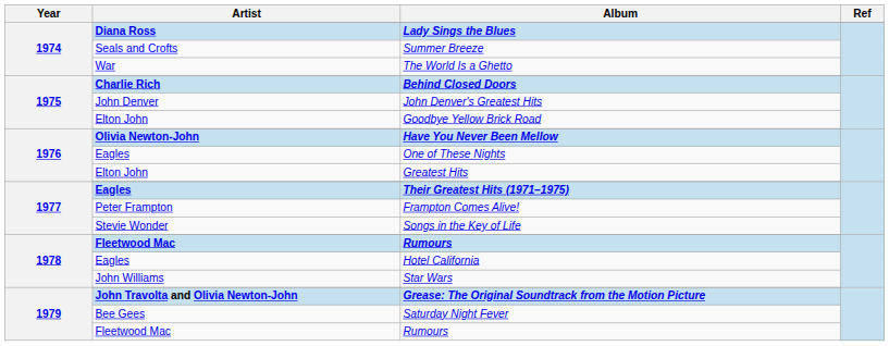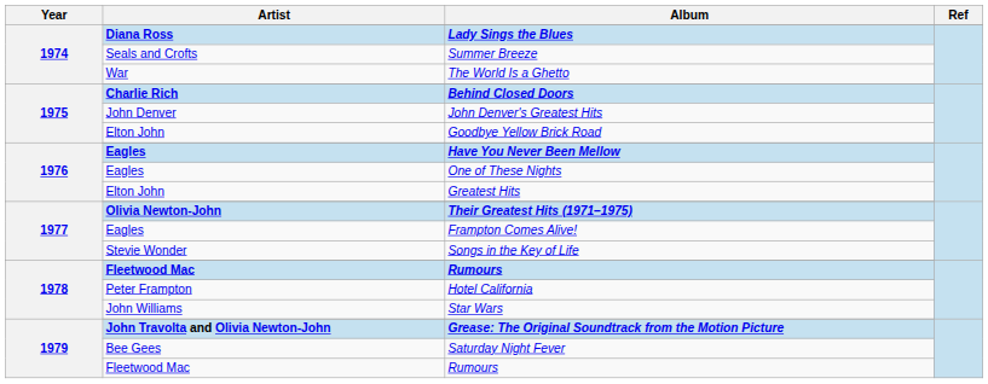 <table class="wikitable" width="100%">
 <tr>
 <th width="10%">Year</th>
 <th width="35%">Artist</th>
 <th width="50%">Album</th>
 <th width="5%">Ref</th>
 </tr>
 <tr>
 <th rowspan="4" align="center"><a href='#'>1974<br></a></th>
 </tr>
 <tr style="background:#c5e1f0">
 <td><strong><a href='#'>Diana Ross</a></strong></td>
 <td><strong><em><a href='#'>Lady Sings the Blues</a></em></strong></td>
 <td rowspan="4" align="center"></td>
 </tr>
 <tr>
 <td><a href='#'>Seals and Crofts</a></td>
 <td><em><a href='#'>Summer Breeze</a></em></td>
 </tr>
 <tr>
 <td><a href='#'>War</a></td>
 <td><em><a href='#'>The World Is a Ghetto</a></em></td>
 </tr>
 <tr>
 <th rowspan="4" align="center"><a href='#'>1975<br></a></th>
 </tr>
 <tr style="background:#c5e1f0">
 <td><strong><a href='#'>Charlie Rich</a></strong></td>
 <td><strong><em><a href='#'>Behind Closed Doors</a></em></strong></td>
 <td rowspan="4" align="center"></td>
 </tr>
 <tr>
 <td><a href='#'>John Denver</a></td>
 <td><em><a href='#'>John Denver's Greatest Hits</a></em></td>
 </tr>
 <tr>
 <td><a href='#'>Elton John</a></td>
 <td><em><a href='#'>Goodbye Yellow Brick Road</a></em></td>
 </tr>
 <tr>
 <th rowspan="4" align="center"><a href='#'>1976<br></a></th>
 </tr>
 <tr style="background:#c5e1f0">
-<td><strong><a href='#'>Olivia Newton-John</a></strong></td>
+<td><strong><a href='#'>Eagles</a></strong></td>
 <td><strong><em><a href='#'>Have You Never Been Mellow</a></em></strong></td>
 <td rowspan="4" align="center"></td>
 </tr>
 <tr>
 <td><a href='#'>Eagles</a></td>
 <td><em><a href='#'>One of These Nights</a></em></td>
 </tr>
 <tr>
 <td><a href='#'>Elton John</a></td>
 <td><em><a href='#'>Greatest Hits</a></em></td>
 </tr>
 <tr>
 <th rowspan="4" align="center"><a href='#'>1977<br></a></th>
 </tr>
 <tr style="background:#c5e1f0">
-<td><strong><a href='#'>Eagles</a></strong></td>
+<td><strong><a href='#'>Olivia Newton-John</a></strong></td>
 <td><strong><em><a href='#'>Their Greatest Hits (1971–1975)</a></em></strong></td>
 <td rowspan="4" align="center"></td>
 </tr>
 <tr>
-<td><a href='#'>Peter Frampton</a></td>
+<td><a href='#'>Eagles</a></td>
 <td><em><a href='#'>Frampton Comes Alive!</a></em></td>
 </tr>
 <tr>
 <td><a href='#'>Stevie Wonder</a></td>
 <td><em><a href='#'>Songs in the Key of Life</a></em></td>
 </tr>
 <tr>
 <th rowspan="4" align="center"><a href='#'>1978<br></a></th>
 </tr>
 <tr style="background:#c5e1f0">
 <td><strong><a href='#'>Fleetwood Mac</a></strong></td>
 <td><strong><em><a href='#'>Rumours</a></em></strong></td>
 <td rowspan="4" align="center"></td>
 </tr>
 <tr>
-<td><a href='#'>Eagles</a></td>
+<td><a href='#'>Peter Frampton</a></td>
 <td><em><a href='#'>Hotel California</a></em></td>
 </tr>
 <tr>
 <td><a href='#'>John Williams</a></td>
 <td><em><a href='#'>Star Wars</a></em></td>
 </tr>
 <tr>
 <th rowspan="4" align="center"><a href='#'>1979<br></a></th>
 </tr>
 <tr style="background:#c5e1f0">
 <td><strong><a href='#'>John Travolta</a> and <a href='#'>Olivia Newton-John</a></strong></td>
 <td><strong><em><a href='#'>Grease: The Original Soundtrack from the Motion Picture</a></em></strong></td>
 <td rowspan="4" align="center"></td>
 </tr>
 <tr>
 <td><a href='#'>Bee Gees</a></td>
 <td><em><a href='#'>Saturday Night Fever</a></em></td>
 </tr>
 <tr>
 <td><a href='#'>Fleetwood Mac</a></td>
 <td><em><a href='#'>Rumours</a></em></td>
 </tr>
 </table>
